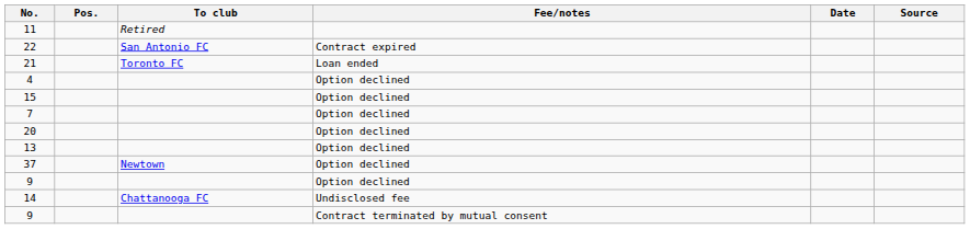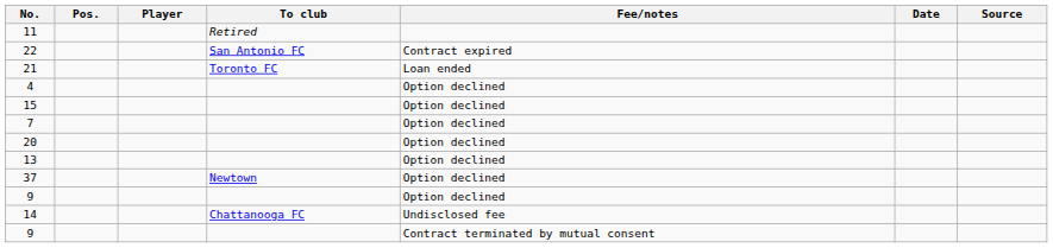 <table class="wikitable sortable" style="width:90%; text-align:center; font-size:95%; text-align:left;">
 <tr>
 <th>No.</th>
 <th>Pos.</th>
+<th>Player</th>
 <th>To club</th>
 <th>Fee/notes</th>
 <th>Date</th>
 <th>Source</th>
 </tr>
 <tr>
 <td align=center>11</td>
 <td align=center></td>
+<td></td>
 <td><em>Retired</em></td>
 <td></td>
 <td></td>
 <td></td>
 </tr>
 <tr>
 <td align=center>22</td>
 <td align=center></td>
+<td></td>
 <td> <a href='#'>San Antonio FC</a></td>
 <td>Contract expired</td>
 <td></td>
 <td></td>
 </tr>
 <tr>
 <td align=center>21</td>
 <td align=center></td>
+<td></td>
 <td> <a href='#'>Toronto FC</a></td>
 <td>Loan ended</td>
 <td></td>
 <td></td>
 </tr>
 <tr>
 <td align=center>4</td>
 <td align=center></td>
 <td></td>
+<td></td>
 <td>Option declined</td>
 <td></td>
 <td></td>
 </tr>
 <tr>
 <td align=center>15</td>
 <td align=center></td>
+<td></td>
 <td></td>
 <td>Option declined</td>
 <td></td>
 <td></td>
 </tr>
 <tr>
 <td align=center>7</td>
 <td align=center></td>
 <td></td>
+<td></td>
 <td>Option declined</td>
 <td></td>
 <td></td>
 </tr>
 <tr>
 <td align=center>20</td>
 <td align=center></td>
+<td></td>
 <td></td>
 <td>Option declined</td>
 <td></td>
 <td></td>
 </tr>
 <tr>
 <td align=center>13</td>
 <td align=center></td>
 <td></td>
+<td></td>
 <td>Option declined</td>
 <td></td>
 <td></td>
 </tr>
 <tr>
 <td align=center>37</td>
 <td align=center></td>
+<td></td>
 <td> <a href='#'>Newtown</a></td>
 <td>Option declined</td>
 <td></td>
 <td></td>
 </tr>
 <tr>
 <td align=center>9</td>
 <td align=center></td>
 <td></td>
+<td></td>
 <td>Option declined</td>
 <td></td>
 <td></td>
 </tr>
 <tr>
 <td align=center>14</td>
 <td align=center></td>
+<td></td>
 <td> <a href='#'>Chattanooga FC</a></td>
 <td>Undisclosed fee</td>
 <td></td>
 <td></td>
 </tr>
 <tr>
 <td align=center>9</td>
 <td align=center></td>
 <td></td>
+<td></td>
 <td>Contract terminated by mutual consent</td>
 <td></td>
 <td></td>
 </tr>
 </table>
